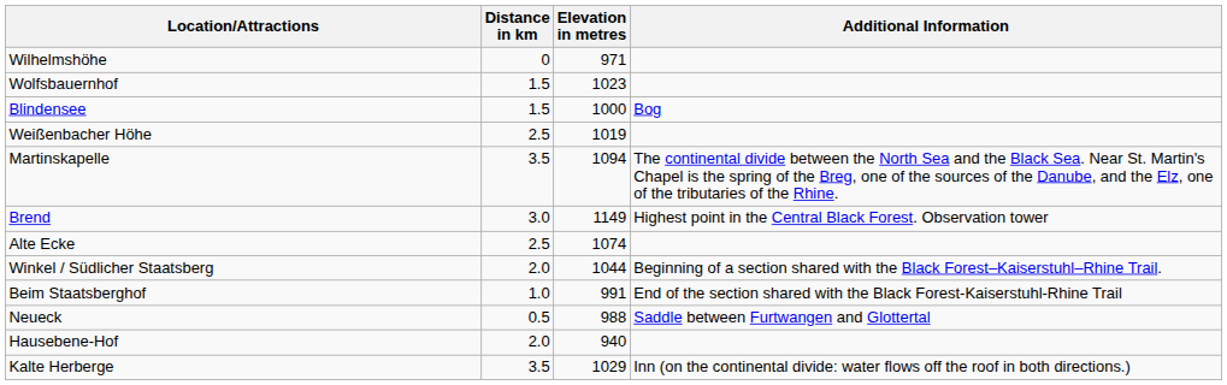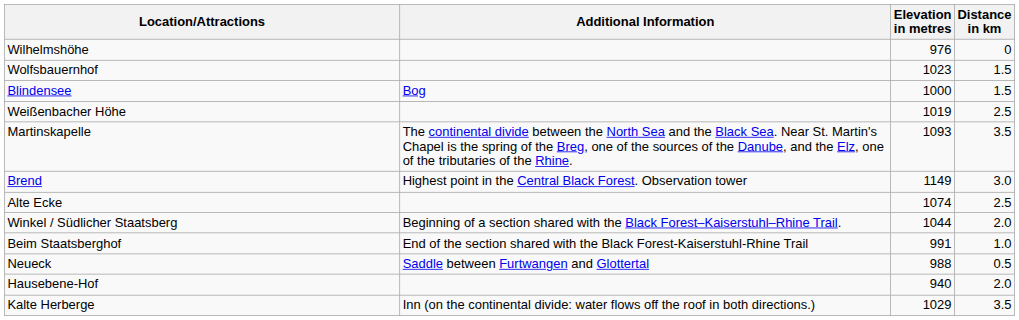 <table class="wikitable">
 <tr>
 <th width="40%">Location/Attractions</th>
+<th width="50%">Additional Information</th>
+<th width="5%">Elevation in metres</th>
 <th width="5%">Distance in km</th>
-<th width="5%">Elevation in metres</th>
-<th width="50%">Additional Information</th>
 </tr>
 <tr valign="top">
 <td>Wilhelmshöhe</td>
+<td></td>
+<td align="right">976</td>
 <td align="right">0</td>
-<td align="right">971</td>
-<td></td>
 </tr>
 <tr valign="top">
 <td>Wolfsbauernhof</td>
+<td></td>
+<td align="right">1023</td>
 <td align="right">1.5</td>
-<td align="right">1023</td>
-<td></td>
 </tr>
 <tr valign="top">
 <td><a href='#'>Blindensee</a></td>
+<td><a href='#'>Bog</a></td>
+<td align="right">1000</td>
 <td align="right">1.5</td>
-<td align="right">1000</td>
-<td><a href='#'>Bog</a></td>
 </tr>
 <tr valign="top">
 <td>Weißenbacher Höhe</td>
+<td></td>
+<td align="right">1019</td>
 <td align="right">2.5</td>
-<td align="right">1019</td>
-<td></td>
 </tr>
 <tr valign="top">
 <td>Martinskapelle</td>
+<td>The <a href='#'>continental divide</a> between the <a href='#'>North Sea</a> and the <a href='#'>Black Sea</a>.  Near St. Martin's Chapel is the spring of the <a href='#'>Breg</a>, one of the sources of the <a href='#'>Danube</a>, and the <a href='#'>Elz</a>, one of the tributaries of the <a href='#'>Rhine</a>.</td>
+<td align="right">1093</td>
 <td align="right">3.5</td>
-<td align="right">1094</td>
-<td>The <a href='#'>continental divide</a> between the <a href='#'>North Sea</a> and the <a href='#'>Black Sea</a>.  Near St. Martin's Chapel is the spring of the <a href='#'>Breg</a>, one of the sources of the <a href='#'>Danube</a>, and the <a href='#'>Elz</a>, one of the tributaries of the <a href='#'>Rhine</a>.</td>
 </tr>
 <tr valign="top">
 <td><a href='#'>Brend</a></td>
+<td>Highest point in the <a href='#'>Central Black Forest</a>.  Observation tower</td>
+<td align="right">1149</td>
 <td align="right">3.0</td>
-<td align="right">1149</td>
-<td>Highest point in the <a href='#'>Central Black Forest</a>.  Observation tower</td>
 </tr>
 <tr valign="top">
 <td>Alte Ecke</td>
+<td></td>
+<td align="right">1074</td>
 <td align="right">2.5</td>
-<td align="right">1074</td>
-<td></td>
 </tr>
 <tr valign="top">
 <td>Winkel / Südlicher Staatsberg</td>
+<td>Beginning of a section shared with the <a href='#'>Black Forest–Kaiserstuhl–Rhine Trail</a>.</td>
+<td align="right">1044</td>
 <td align="right">2.0</td>
-<td align="right">1044</td>
-<td>Beginning of a section shared with the <a href='#'>Black Forest–Kaiserstuhl–Rhine Trail</a>.</td>
 </tr>
 <tr valign="top">
 <td>Beim Staatsberghof</td>
+<td>End of the section shared with the Black Forest-Kaiserstuhl-Rhine Trail</td>
+<td align="right">991</td>
 <td align="right">1.0</td>
-<td align="right">991</td>
-<td>End of the section shared with the Black Forest-Kaiserstuhl-Rhine Trail</td>
 </tr>
 <tr valign="top">
 <td>Neueck</td>
+<td><a href='#'>Saddle</a> between <a href='#'>Furtwangen</a> and <a href='#'>Glottertal</a></td>
+<td align="right">988</td>
 <td align="right">0.5</td>
-<td align="right">988</td>
-<td><a href='#'>Saddle</a> between <a href='#'>Furtwangen</a> and <a href='#'>Glottertal</a></td>
 </tr>
 <tr valign="top">
 <td>Hausebene-Hof</td>
+<td></td>
+<td align="right">940</td>
 <td align="right">2.0</td>
-<td align="right">940</td>
-<td></td>
 </tr>
 <tr valign="top">
 <td>Kalte Herberge</td>
+<td>Inn (on the continental divide: water flows off the roof in both directions.)</td>
+<td align="right">1029</td>
 <td align="right">3.5</td>
-<td align="right">1029</td>
-<td>Inn (on the continental divide: water flows off the roof in both directions.)</td>
 </tr>
 </table>
